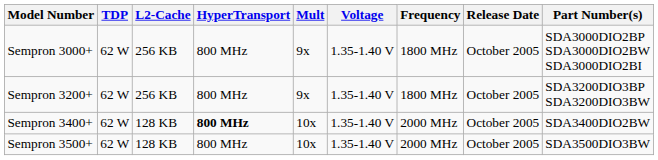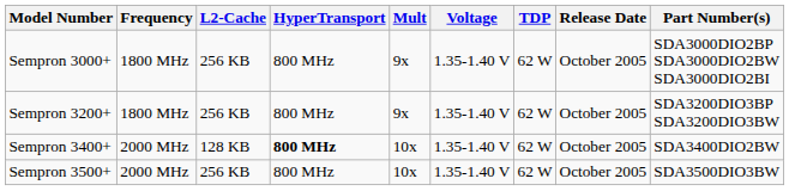 <table class="wikitable">
 <tr>
 <th>Model Number</th>
-<th><a href='#'>TDP</a></th>
+<th>Frequency</th>
 <th><a href='#'>L2-Cache</a></th>
 <th><a href='#'>HyperTransport</a></th>
 <th><a href='#'>Mult</a></th>
 <th><a href='#'>Voltage</a></th>
-<th>Frequency</th>
+<th><a href='#'>TDP</a></th>
 <th>Release Date</th>
 <th>Part Number(s)</th>
 </tr>
 <tr>
 <td>Sempron 3000+</td>
-<td>62 W</td>
+<td>1800 MHz</td>
 <td>256 KB</td>
 <td>800 MHz</td>
 <td>9x</td>
 <td>1.35-1.40 V</td>
-<td>1800 MHz</td>
+<td>62 W</td>
 <td>October 2005</td>
 <td>SDA3000DIO2BP<br>SDA3000DIO2BW<br>SDA3000DIO2BI</td>
 </tr>
 <tr>
 <td>Sempron 3200+</td>
-<td>62 W</td>
+<td>1800 MHz</td>
 <td>256 KB</td>
 <td>800 MHz</td>
 <td>9x</td>
 <td>1.35-1.40 V</td>
-<td>1800 MHz</td>
+<td>62 W</td>
 <td>October 2005</td>
 <td>SDA3200DIO3BP<br>SDA3200DIO3BW</td>
 </tr>
 <tr>
 <td>Sempron 3400+</td>
-<td>62 W</td>
+<td>2000 MHz</td>
 <td>128 KB</td>
 <td><strong>800 MHz</strong></td>
 <td>10x</td>
 <td>1.35-1.40 V</td>
-<td>2000 MHz</td>
+<td>62 W</td>
 <td>October 2005</td>
 <td>SDA3400DIO2BW</td>
 </tr>
 <tr>
 <td>Sempron 3500+</td>
-<td>62 W</td>
-<td>128 KB</td>
+<td>2000 MHz</td>
+<td>256 KB</td>
 <td>800 MHz</td>
 <td>10x</td>
 <td>1.35-1.40 V</td>
-<td>2000 MHz</td>
+<td>62 W</td>
 <td>October 2005</td>
 <td>SDA3500DIO3BW</td>
 </tr>
 </table>
